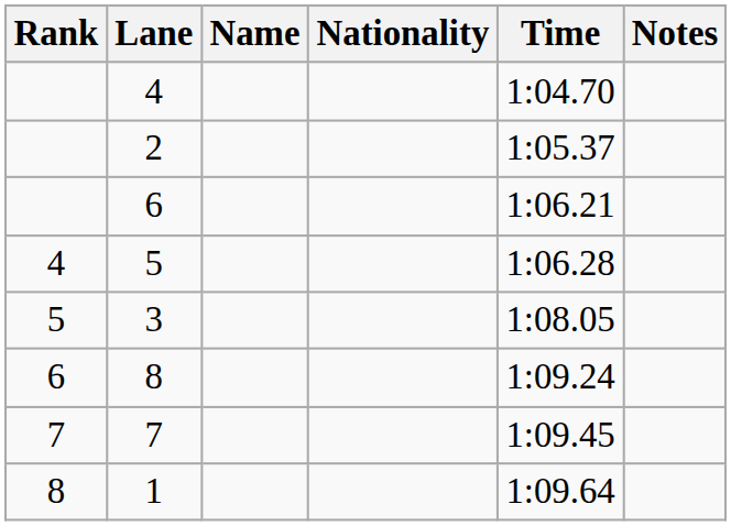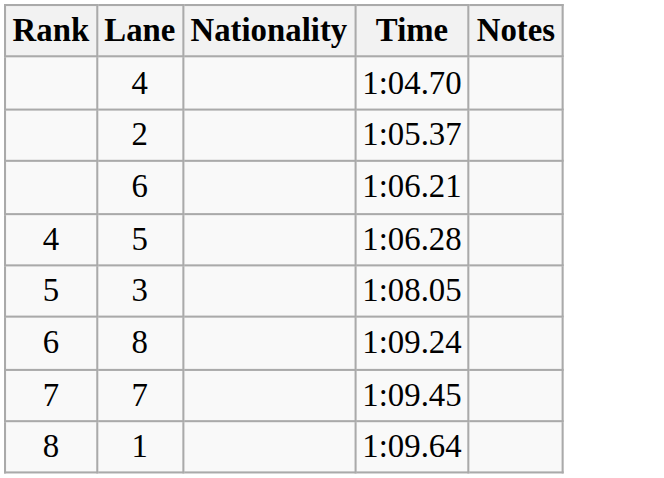 <table class="wikitable sortable" style="text-align:center">
 <tr>
 <th>Rank</th>
 <th>Lane</th>
-<th>Name</th>
 <th>Nationality</th>
 <th>Time</th>
 <th>Notes</th>
 </tr>
 <tr>
 <td></td>
 <td>4</td>
 <td align=left></td>
-<td align=left></td>
 <td>1:04.70</td>
 <td><strong></strong></td>
 </tr>
 <tr>
 <td></td>
 <td>2</td>
-<td align=left></td>
 <td align=left></td>
 <td>1:05.37</td>
 <td></td>
 </tr>
 <tr>
 <td></td>
 <td>6</td>
 <td align=left></td>
-<td align=left></td>
 <td>1:06.21</td>
 <td></td>
 </tr>
 <tr>
 <td>4</td>
 <td>5</td>
-<td align=left></td>
 <td align=left></td>
 <td>1:06.28</td>
 <td></td>
 </tr>
 <tr>
 <td>5</td>
 <td>3</td>
 <td align=left></td>
-<td align=left></td>
 <td>1:08.05</td>
 <td></td>
 </tr>
 <tr>
 <td>6</td>
 <td>8</td>
-<td align=left></td>
 <td align=left></td>
 <td>1:09.24</td>
 <td></td>
 </tr>
 <tr>
 <td>7</td>
 <td>7</td>
 <td align=left></td>
-<td align=left></td>
 <td>1:09.45</td>
 <td></td>
 </tr>
 <tr>
 <td>8</td>
 <td>1</td>
 <td align=left></td>
-<td align=left></td>
 <td>1:09.64</td>
 <td></td>
 </tr>
 </table>
